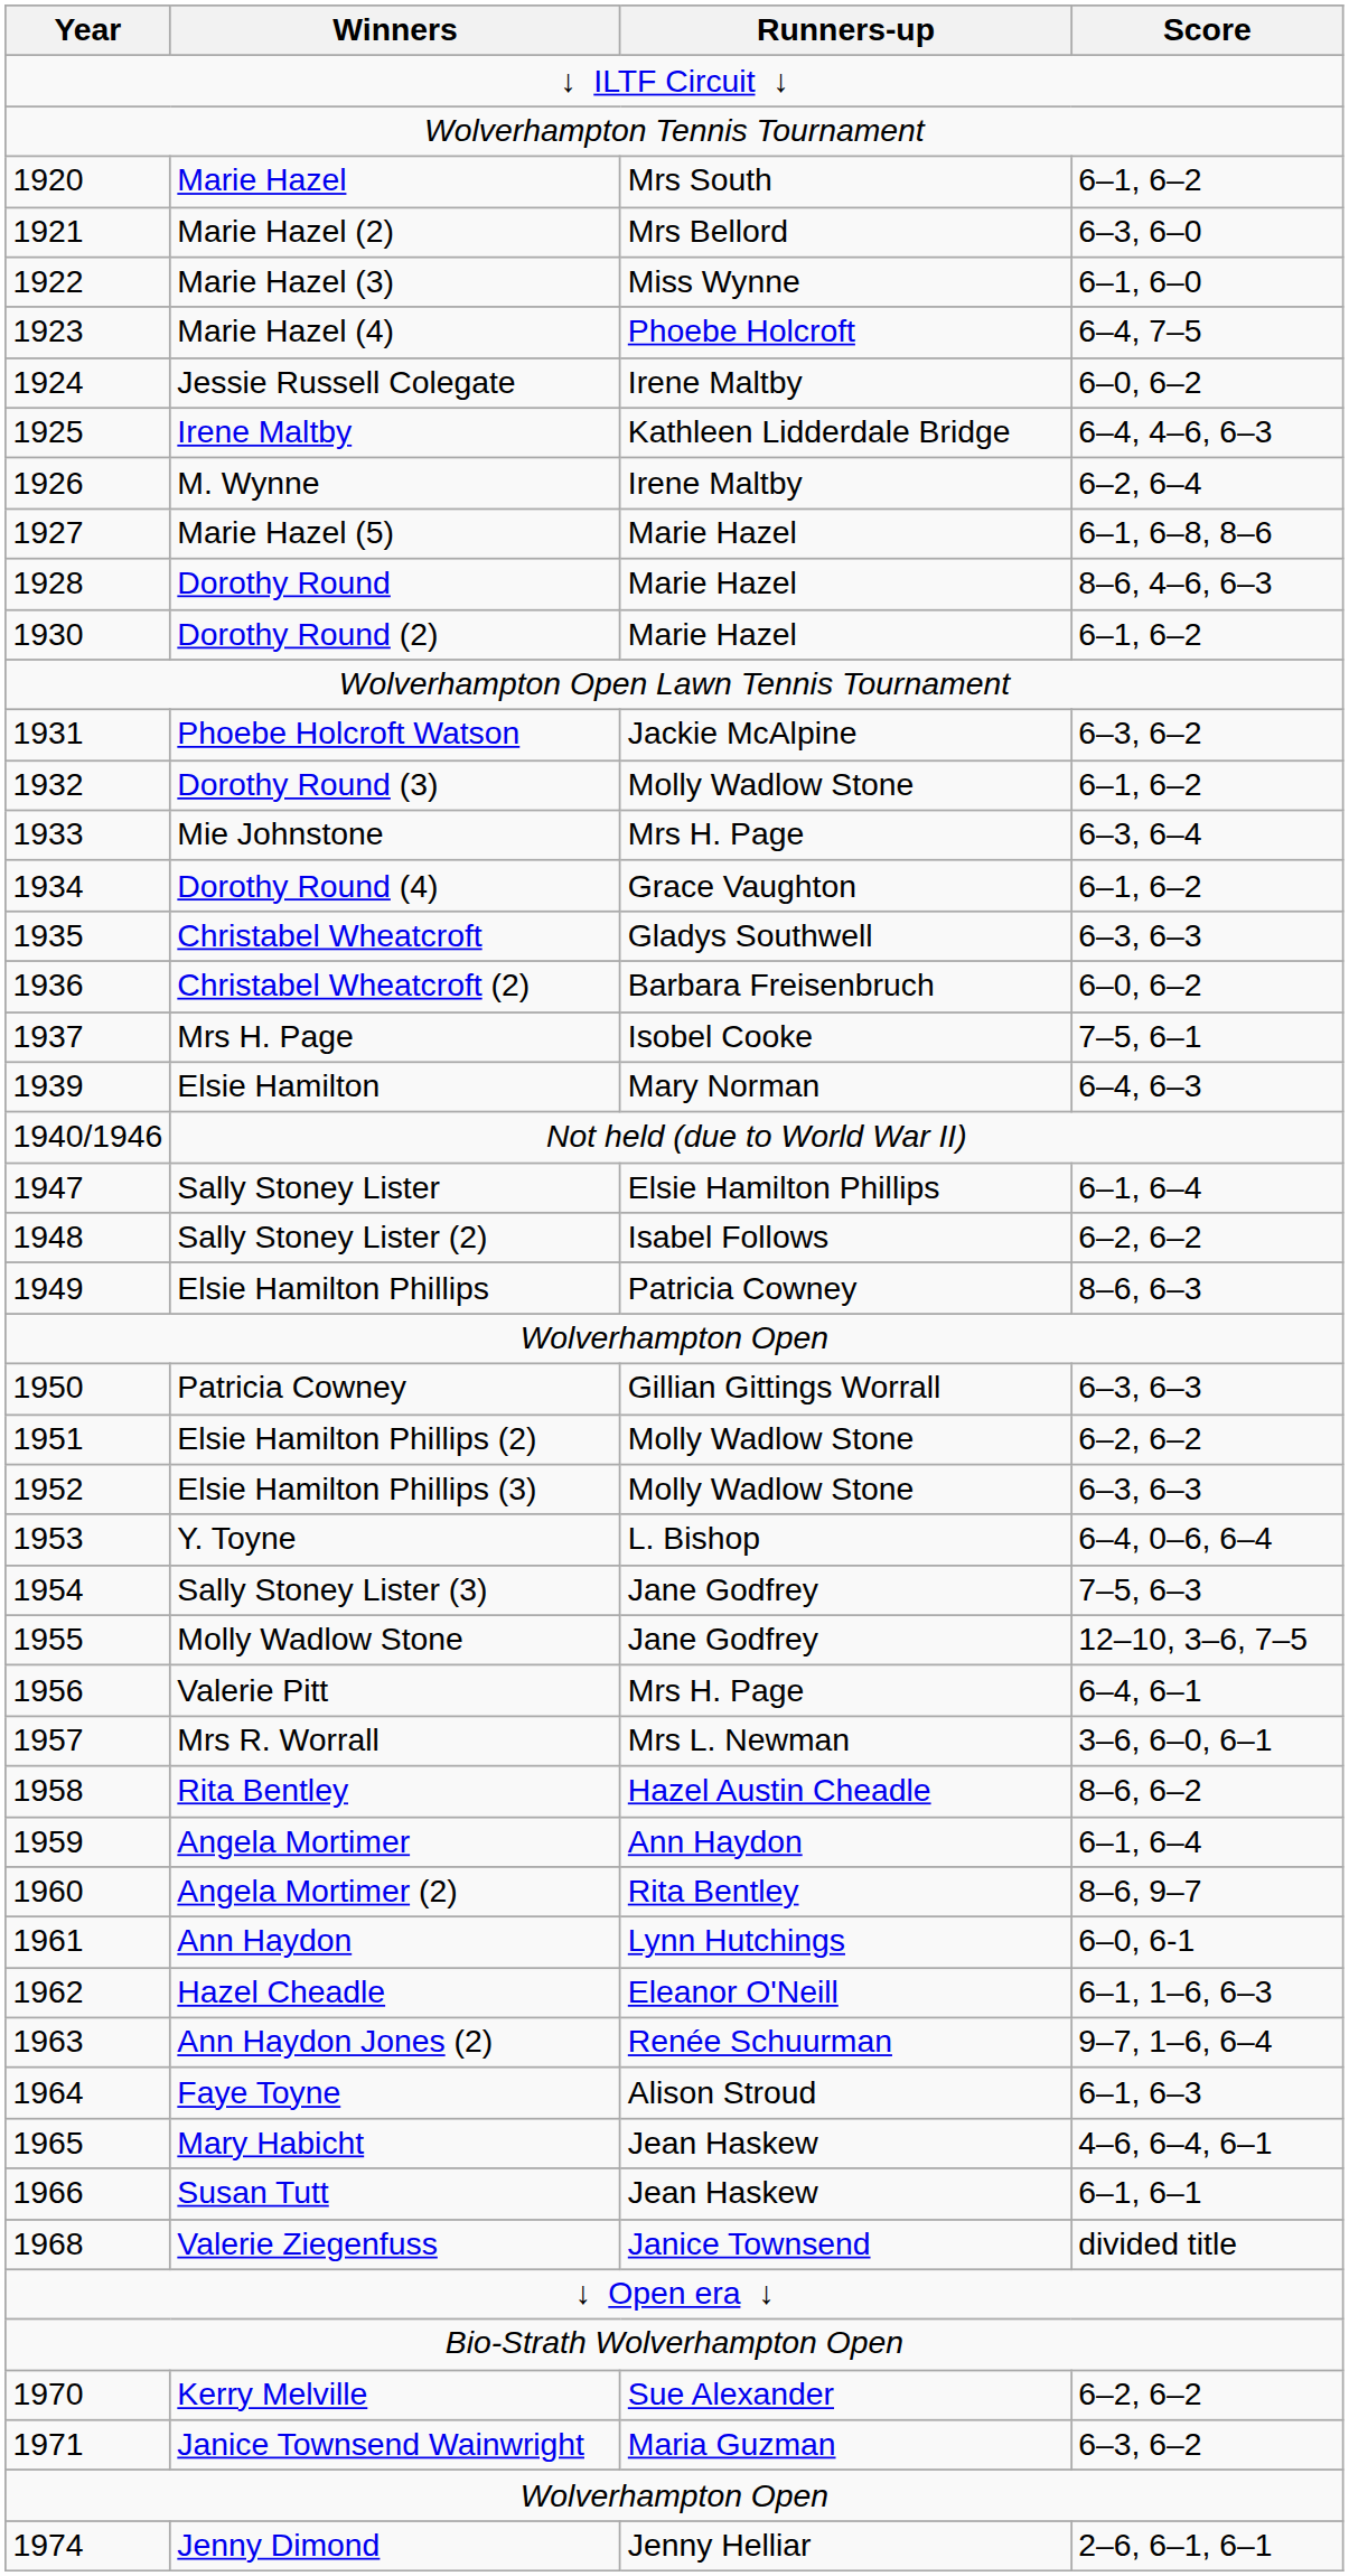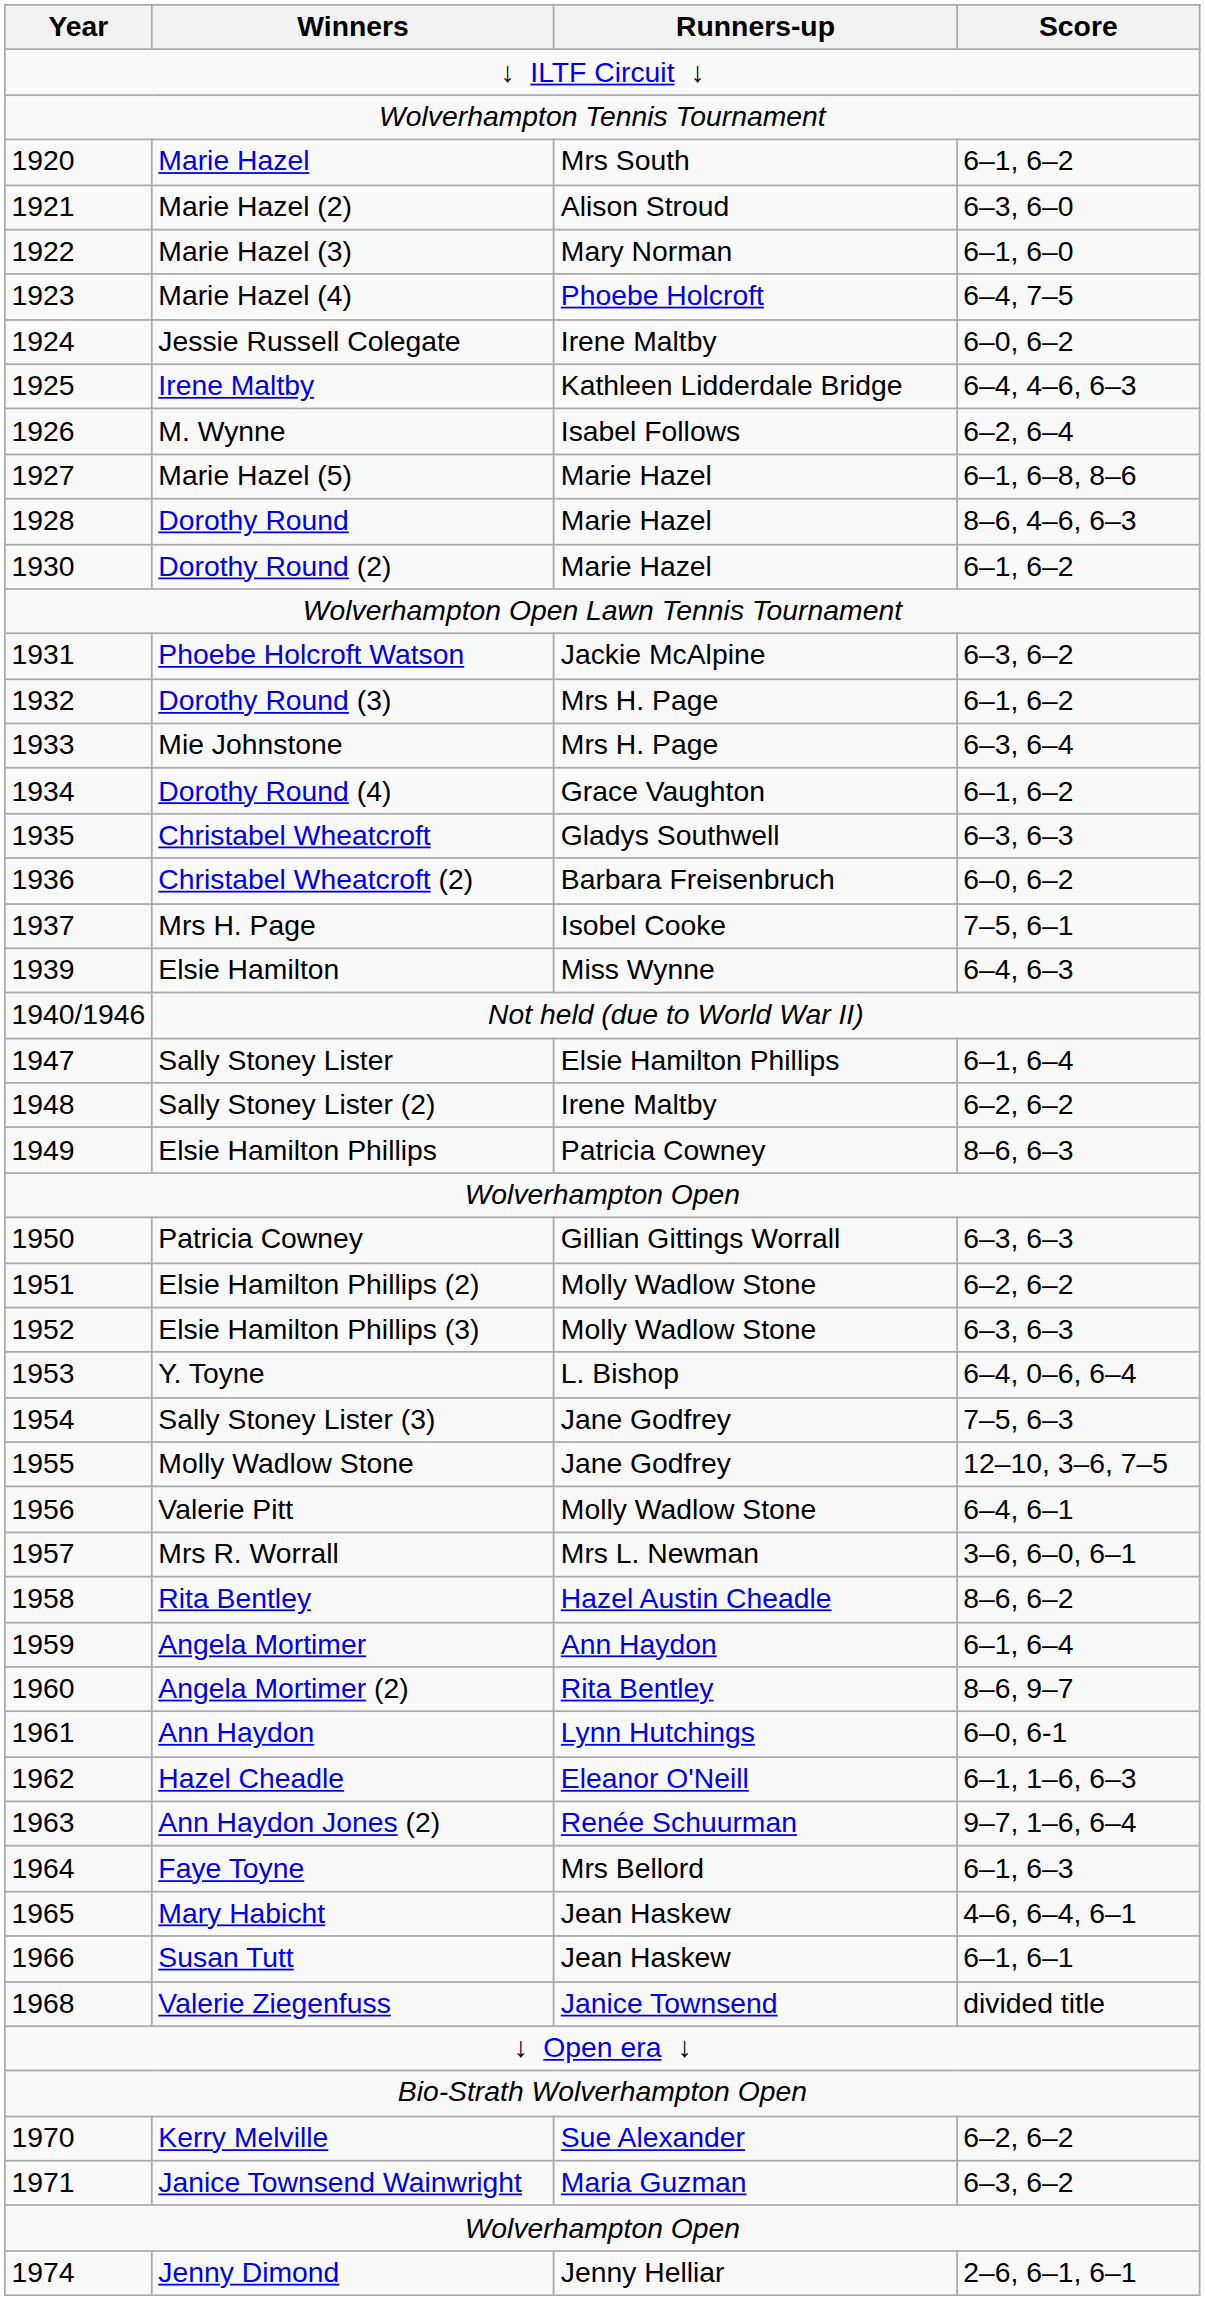 <table class="wikitable sortable">
 <tr>
 <th style="width:60px;">Year</th>
 <th style="width:220px;">Winners</th>
 <th style="width:220px;">Runners-up</th>
 <th style="width:130px;">Score</th>
 </tr>
 <tr>
 <td colspan=4 align=center>↓  <a href='#'>ILTF Circuit</a>  ↓</td>
 </tr>
 <tr>
 <td colspan=4 align=center><em> Wolverhampton Tennis Tournament</em></td>
 </tr>
 <tr>
 <td>1920</td>
 <td> <a href='#'>Marie Hazel</a></td>
 <td> Mrs South</td>
 <td>6–1, 6–2</td>
 </tr>
 <tr>
 <td>1921</td>
 <td> Marie Hazel (2)</td>
-<td> Mrs Bellord</td>
+<td> Alison Stroud</td>
 <td>6–3, 6–0</td>
 </tr>
 <tr>
 <td>1922</td>
 <td> Marie Hazel (3)</td>
-<td> Miss Wynne</td>
+<td> Mary Norman</td>
 <td>6–1, 6–0</td>
 </tr>
 <tr>
 <td>1923</td>
 <td> Marie Hazel (4)</td>
 <td> <a href='#'>Phoebe Holcroft</a></td>
 <td>6–4, 7–5</td>
 </tr>
 <tr>
 <td>1924</td>
 <td> Jessie Russell Colegate</td>
 <td> Irene Maltby</td>
 <td>6–0, 6–2</td>
 </tr>
 <tr>
 <td>1925</td>
 <td> <a href='#'>Irene Maltby</a></td>
 <td> Kathleen Lidderdale Bridge</td>
 <td>6–4, 4–6, 6–3</td>
 </tr>
 <tr>
 <td>1926</td>
 <td> M. Wynne</td>
-<td> Irene Maltby</td>
+<td> Isabel Follows</td>
 <td>6–2, 6–4</td>
 </tr>
 <tr>
 <td>1927</td>
 <td> Marie Hazel (5)</td>
 <td> Marie Hazel</td>
 <td>6–1, 6–8, 8–6</td>
 </tr>
 <tr>
 <td>1928</td>
 <td> <a href='#'>Dorothy Round</a></td>
 <td> Marie Hazel</td>
 <td>8–6, 4–6, 6–3</td>
 </tr>
 <tr>
 <td>1930</td>
 <td> <a href='#'>Dorothy Round</a> (2)</td>
 <td> Marie Hazel</td>
 <td>6–1, 6–2</td>
 </tr>
 <tr>
 <td colspan=4 align=center><em>Wolverhampton Open Lawn Tennis Tournament</em></td>
 </tr>
 <tr>
 <td>1931</td>
 <td> <a href='#'>Phoebe Holcroft Watson</a></td>
 <td> Jackie McAlpine</td>
 <td>6–3, 6–2</td>
 </tr>
 <tr>
 <td>1932</td>
 <td> <a href='#'>Dorothy Round</a> (3)</td>
-<td> Molly Wadlow Stone</td>
+<td>  Mrs H. Page</td>
 <td>6–1, 6–2</td>
 </tr>
 <tr>
 <td>1933</td>
 <td> Mie Johnstone</td>
 <td>  Mrs H. Page</td>
 <td>6–3, 6–4</td>
 </tr>
 <tr>
 <td>1934</td>
 <td> <a href='#'>Dorothy Round</a> (4)</td>
 <td>  Grace Vaughton</td>
 <td>6–1, 6–2</td>
 </tr>
 <tr>
 <td>1935</td>
 <td> <a href='#'>Christabel Wheatcroft</a></td>
 <td> Gladys Southwell</td>
 <td>6–3, 6–3</td>
 </tr>
 <tr>
 <td>1936</td>
 <td> <a href='#'>Christabel Wheatcroft</a> (2)</td>
 <td> Barbara Freisenbruch</td>
 <td>6–0, 6–2</td>
 </tr>
 <tr>
 <td>1937</td>
 <td> Mrs H. Page</td>
 <td> Isobel Cooke</td>
 <td>7–5, 6–1</td>
 </tr>
 <tr>
 <td>1939</td>
 <td> Elsie Hamilton</td>
-<td> Mary Norman</td>
+<td> Miss Wynne</td>
 <td>6–4, 6–3</td>
 </tr>
 <tr>
 <td>1940/1946</td>
 <td colspan=4 align=center><em>Not held (due to World War II)</em></td>
 </tr>
 <tr>
 <td>1947</td>
 <td> Sally Stoney Lister</td>
 <td> Elsie Hamilton Phillips</td>
 <td>6–1, 6–4</td>
 </tr>
 <tr>
 <td>1948</td>
 <td> Sally Stoney Lister (2)</td>
-<td> Isabel Follows</td>
+<td> Irene Maltby</td>
 <td>6–2, 6–2</td>
 </tr>
 <tr>
 <td>1949</td>
 <td> Elsie Hamilton Phillips</td>
 <td> Patricia Cowney</td>
 <td>8–6, 6–3</td>
 </tr>
 <tr>
 <td colspan=4 align=center><em> Wolverhampton Open</em></td>
 </tr>
 <tr>
 <td>1950</td>
 <td> Patricia Cowney</td>
 <td> Gillian Gittings Worrall</td>
 <td>6–3, 6–3</td>
 </tr>
 <tr>
 <td>1951</td>
 <td> Elsie Hamilton Phillips (2)</td>
 <td> Molly Wadlow Stone</td>
 <td>6–2, 6–2</td>
 </tr>
 <tr>
 <td>1952</td>
 <td> Elsie Hamilton Phillips (3)</td>
 <td> Molly Wadlow Stone</td>
 <td>6–3, 6–3</td>
 </tr>
 <tr>
 <td>1953</td>
 <td> Y. Toyne</td>
 <td> L. Bishop</td>
 <td>6–4, 0–6, 6–4</td>
 </tr>
 <tr>
 <td>1954</td>
 <td> Sally Stoney Lister (3)</td>
 <td> Jane Godfrey</td>
 <td>7–5, 6–3</td>
 </tr>
 <tr>
 <td>1955</td>
 <td> Molly Wadlow Stone</td>
 <td> Jane Godfrey</td>
 <td>12–10, 3–6, 7–5</td>
 </tr>
 <tr>
 <td>1956</td>
 <td> Valerie Pitt</td>
-<td>  Mrs H. Page</td>
+<td> Molly Wadlow Stone</td>
 <td>6–4, 6–1</td>
 </tr>
 <tr>
 <td>1957</td>
 <td> Mrs R. Worrall</td>
 <td> Mrs L. Newman</td>
 <td>3–6, 6–0, 6–1</td>
 </tr>
 <tr>
 <td>1958</td>
 <td> <a href='#'>Rita Bentley</a></td>
 <td> <a href='#'>Hazel Austin Cheadle</a></td>
 <td>8–6, 6–2</td>
 </tr>
 <tr>
 <td>1959</td>
 <td> <a href='#'>Angela Mortimer</a></td>
 <td> <a href='#'>Ann Haydon</a></td>
 <td>6–1, 6–4</td>
 </tr>
 <tr>
 <td>1960</td>
 <td> <a href='#'>Angela Mortimer</a> (2)</td>
 <td> <a href='#'>Rita Bentley</a></td>
 <td>8–6, 9–7</td>
 </tr>
 <tr>
 <td>1961</td>
 <td> <a href='#'>Ann Haydon</a></td>
 <td> <a href='#'>Lynn Hutchings</a></td>
 <td>6–0, 6-1</td>
 </tr>
 <tr>
 <td>1962</td>
 <td> <a href='#'>Hazel Cheadle</a></td>
 <td> <a href='#'>Eleanor O'Neill</a></td>
 <td>6–1, 1–6, 6–3</td>
 </tr>
 <tr>
 <td>1963</td>
 <td> <a href='#'>Ann Haydon Jones</a> (2)</td>
 <td> <a href='#'>Renée Schuurman</a></td>
 <td>9–7, 1–6, 6–4</td>
 </tr>
 <tr>
 <td>1964</td>
 <td> <a href='#'>Faye Toyne</a></td>
-<td> Alison Stroud</td>
+<td> Mrs Bellord</td>
 <td>6–1, 6–3</td>
 </tr>
 <tr>
 <td>1965</td>
 <td> <a href='#'>Mary Habicht</a></td>
 <td> Jean Haskew</td>
 <td>4–6, 6–4, 6–1</td>
 </tr>
 <tr>
 <td>1966</td>
 <td> <a href='#'>Susan Tutt</a></td>
 <td> Jean Haskew</td>
 <td>6–1, 6–1</td>
 </tr>
 <tr>
 <td>1968</td>
 <td> <a href='#'>Valerie Ziegenfuss</a></td>
 <td> <a href='#'>Janice Townsend</a></td>
 <td>divided title</td>
 </tr>
 <tr>
 <td colspan=4 align=center>↓  <a href='#'>Open era</a>  ↓</td>
 </tr>
 <tr>
 <td colspan=4 align=center><em> Bio-Strath Wolverhampton Open</em></td>
 </tr>
 <tr>
 <td>1970</td>
 <td> <a href='#'>Kerry Melville</a></td>
 <td> <a href='#'>Sue Alexander</a></td>
 <td>6–2, 6–2</td>
 </tr>
 <tr>
 <td>1971</td>
 <td> <a href='#'>Janice Townsend Wainwright</a></td>
 <td> <a href='#'>Maria Guzman</a></td>
 <td>6–3, 6–2</td>
 </tr>
 <tr>
 <td colspan=4 align=center><em> Wolverhampton Open</em></td>
 </tr>
 <tr>
 <td>1974</td>
 <td> <a href='#'>Jenny Dimond</a></td>
 <td> Jenny Helliar</td>
 <td>2–6, 6–1, 6–1</td>
 </tr>
 </table>
